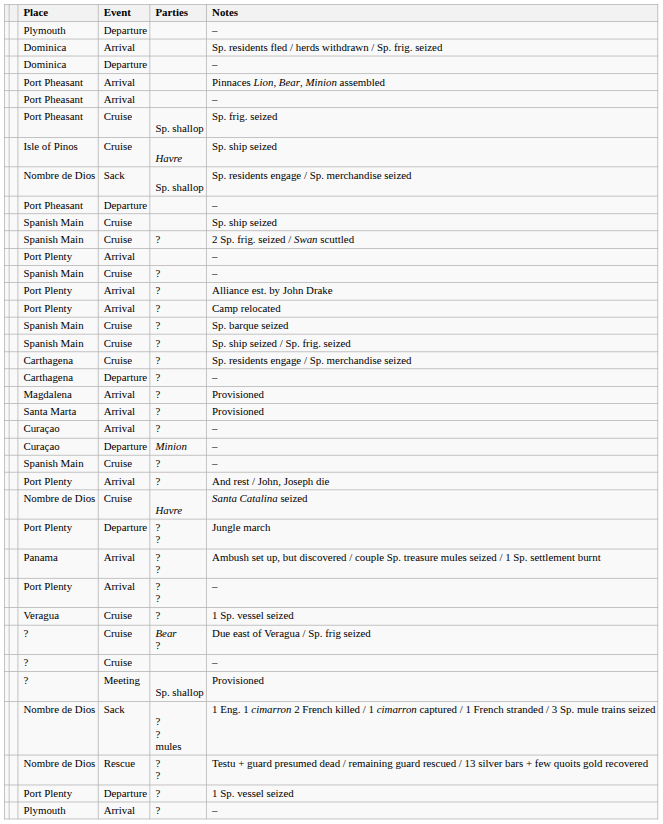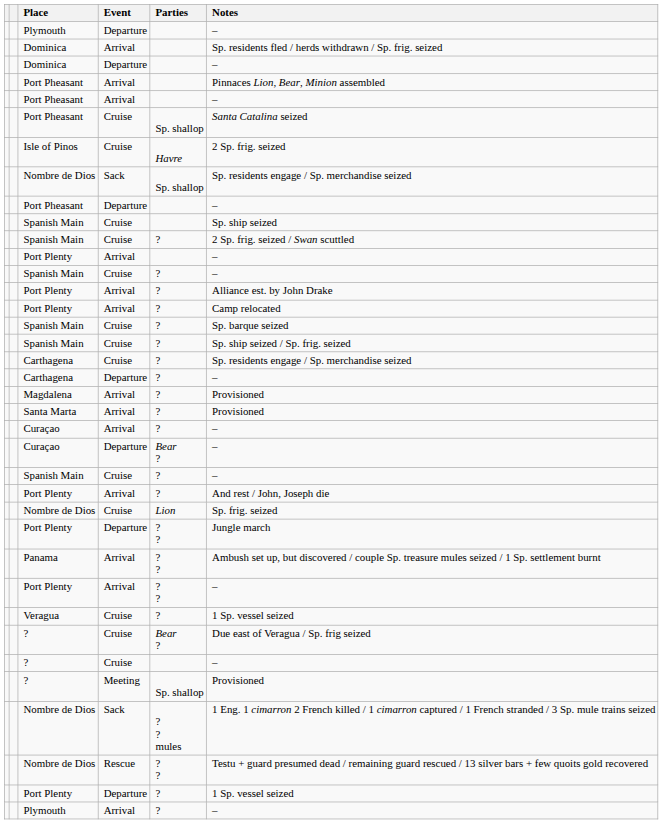 <table class="wikitable sortable static-row-numbers">
 <tr>
 <th style="text-align:right;"></th>
 <th style="text-align:right;padding-left:.5em;"></th>
 <th style="text-align:left;padding-left:.5em;"class=unsortable>Place</th>
 <th style="text-align:left;padding-left:.5em;"class=unsortable>Event</th>
 <th style="text-align:left;padding-left:.5em;"class=unsortable>Parties</th>
 <th style="text-align:left;padding-left:.5em;"class=unsortable>Notes</th>
 </tr>
 <tr>
 <td style="text-align:right;vertical-align:top;"></td>
 <td style="text-align:right;vertical-align:top;padding-left:.5em;"></td>
 <td style="vertical-align:top;padding-left:.5em;">Plymouth</td>
 <td style="padding-left:.5em;vertical-align:top;">Departure</td>
 <td style="padding-left:.5em;vertical-align:top;"> </td>
 <td style="padding-left:.5em;vertical-align:top;">–</td>
 </tr>
 <tr>
 <td style="text-align:right;vertical-align:top;"></td>
 <td style="text-align:right;vertical-align:top;padding-left:.5em;"></td>
 <td style="vertical-align:top;padding-left:.5em;">Dominica</td>
 <td style="padding-left:.5em;vertical-align:top;">Arrival</td>
 <td style="padding-left:.5em;vertical-align:top;"> </td>
 <td style="padding-left:.5em;vertical-align:top;">Sp. residents fled / herds withdrawn / Sp. frig. seized </td>
 </tr>
 <tr>
 <td style="text-align:right;vertical-align:top;"></td>
 <td style="text-align:right;vertical-align:top;padding-left:.5em;"></td>
 <td style="vertical-align:top;padding-left:.5em;">Dominica</td>
 <td style="padding-left:.5em;vertical-align:top;">Departure</td>
 <td style="padding-left:.5em;vertical-align:top;"> </td>
 <td style="padding-left:.5em;vertical-align:top;">–</td>
 </tr>
 <tr>
 <td style="text-align:right;vertical-align:top;"></td>
 <td style="text-align:right;vertical-align:top;padding-left:.5em;"></td>
 <td style="vertical-align:top;padding-left:.5em;">Port Pheasant</td>
 <td style="padding-left:.5em;vertical-align:top;">Arrival</td>
 <td style="padding-left:.5em;vertical-align:top;"> </td>
 <td style="padding-left:.5em;vertical-align:top;">Pinnaces <em>Lion</em>, <em>Bear</em>, <em>Minion</em> assembled</td>
 </tr>
 <tr>
 <td style="text-align:right;vertical-align:top;"></td>
 <td style="text-align:right;vertical-align:top;padding-left:.5em;"></td>
 <td style="vertical-align:top;padding-left:.5em;">Port Pheasant</td>
 <td style="padding-left:.5em;vertical-align:top;">Arrival</td>
 <td style="padding-left:.5em;vertical-align:top;"> </td>
 <td style="padding-left:.5em;vertical-align:top;">–</td>
 </tr>
 <tr>
 <td style="text-align:right;vertical-align:top;"></td>
 <td style="text-align:right;vertical-align:top;padding-left:.5em;"></td>
 <td style="vertical-align:top;padding-left:.5em;">Port Pheasant</td>
 <td style="padding-left:.5em;vertical-align:top;">Cruise</td>
 <td style="padding-left:.5em;vertical-align:top;"> <br>Sp. shallop </td>
-<td style="padding-left:.5em;vertical-align:top;">Sp. frig. seized </td>
+<td style="padding-left:.5em;vertical-align:top;"><em>Santa Catalina</em> seized </td>
 </tr>
 <tr>
 <td style="text-align:right;vertical-align:top;"></td>
 <td style="text-align:right;vertical-align:top;padding-left:.5em;"></td>
 <td style="vertical-align:top;padding-left:.5em;">Isle of Pinos</td>
 <td style="padding-left:.5em;vertical-align:top;">Cruise</td>
 <td style="padding-left:.5em;vertical-align:top;"> <br><em>Havre</em> </td>
-<td style="padding-left:.5em;vertical-align:top;">Sp. ship seized </td>
+<td style="padding-left:.5em;vertical-align:top;">2 Sp. frig. seized</td>
 </tr>
 <tr>
 <td style="text-align:right;vertical-align:top;"></td>
 <td style="text-align:right;vertical-align:top;padding-left:.5em;"></td>
 <td style="vertical-align:top;padding-left:.5em;">Nombre de Dios</td>
 <td style="padding-left:.5em;vertical-align:top;">Sack</td>
 <td style="padding-left:.5em;vertical-align:top;"> <br>Sp. shallop </td>
 <td style="padding-left:.5em;vertical-align:top;">Sp. residents engage  / Sp. merchandise seized</td>
 </tr>
 <tr>
 <td style="text-align:right;vertical-align:top;"></td>
 <td style="text-align:right;vertical-align:top;padding-left:.5em;"></td>
 <td style="vertical-align:top;padding-left:.5em;">Port Pheasant</td>
 <td style="padding-left:.5em;vertical-align:top;">Departure</td>
 <td style="padding-left:.5em;vertical-align:top;"> </td>
 <td style="padding-left:.5em;vertical-align:top;">–</td>
 </tr>
 <tr>
 <td style="text-align:right;vertical-align:top;"></td>
 <td style="text-align:right;vertical-align:top;padding-left:.5em;"></td>
 <td style="vertical-align:top;padding-left:.5em;">Spanish Main</td>
 <td style="padding-left:.5em;vertical-align:top;">Cruise</td>
 <td style="padding-left:.5em;vertical-align:top;"> </td>
 <td style="padding-left:.5em;vertical-align:top;">Sp. ship seized </td>
 </tr>
 <tr>
 <td style="text-align:right;vertical-align:top;"></td>
 <td style="text-align:right;vertical-align:top;padding-left:.5em;"></td>
 <td style="vertical-align:top;padding-left:.5em;">Spanish Main</td>
 <td style="padding-left:.5em;vertical-align:top;">Cruise</td>
 <td style="padding-left:.5em;vertical-align:top;">? </td>
 <td style="padding-left:.5em;vertical-align:top;">2 Sp. frig. seized  / <em>Swan</em> scuttled</td>
 </tr>
 <tr>
 <td style="text-align:right;vertical-align:top;"></td>
 <td style="text-align:right;vertical-align:top;padding-left:.5em;"></td>
 <td style="vertical-align:top;padding-left:.5em;">Port Plenty</td>
 <td style="padding-left:.5em;vertical-align:top;">Arrival</td>
 <td style="padding-left:.5em;vertical-align:top;"> </td>
 <td style="padding-left:.5em;vertical-align:top;">–</td>
 </tr>
 <tr>
 <td style="text-align:right;vertical-align:top;"></td>
 <td style="text-align:right;vertical-align:top;padding-left:.5em;"></td>
 <td style="vertical-align:top;padding-left:.5em;">Spanish Main</td>
 <td style="padding-left:.5em;vertical-align:top;">Cruise</td>
 <td style="padding-left:.5em;vertical-align:top;">? </td>
 <td style="padding-left:.5em;vertical-align:top;">–</td>
 </tr>
 <tr>
 <td style="text-align:right;vertical-align:top;"></td>
 <td style="text-align:right;vertical-align:top;padding-left:.5em;"></td>
 <td style="vertical-align:top;padding-left:.5em;">Port Plenty</td>
 <td style="padding-left:.5em;vertical-align:top;">Arrival</td>
 <td style="padding-left:.5em;vertical-align:top;">? </td>
 <td style="padding-left:.5em;vertical-align:top;">Alliance est. by John Drake</td>
 </tr>
 <tr>
 <td style="text-align:right;vertical-align:top;"></td>
 <td style="text-align:right;vertical-align:top;padding-left:.5em;"></td>
 <td style="vertical-align:top;padding-left:.5em;">Port Plenty</td>
 <td style="padding-left:.5em;vertical-align:top;">Arrival</td>
 <td style="padding-left:.5em;vertical-align:top;">? </td>
 <td style="padding-left:.5em;vertical-align:top;">Camp relocated</td>
 </tr>
 <tr>
 <td style="text-align:right;vertical-align:top;"></td>
 <td style="text-align:right;vertical-align:top;padding-left:.5em;"></td>
 <td style="vertical-align:top;padding-left:.5em;">Spanish Main</td>
 <td style="padding-left:.5em;vertical-align:top;">Cruise</td>
 <td style="padding-left:.5em;vertical-align:top;">? </td>
 <td style="padding-left:.5em;vertical-align:top;">Sp. barque seized </td>
 </tr>
 <tr>
 <td style="text-align:right;vertical-align:top;"></td>
 <td style="text-align:right;vertical-align:top;padding-left:.5em;"></td>
 <td style="vertical-align:top;padding-left:.5em;">Spanish Main</td>
 <td style="padding-left:.5em;vertical-align:top;">Cruise</td>
 <td style="padding-left:.5em;vertical-align:top;">? </td>
 <td style="padding-left:.5em;vertical-align:top;">Sp. ship seized  / Sp. frig. seized </td>
 </tr>
 <tr>
 <td style="text-align:right;vertical-align:top;"></td>
 <td style="text-align:right;vertical-align:top;padding-left:.5em;"></td>
 <td style="vertical-align:top;padding-left:.5em;">Carthagena</td>
 <td style="padding-left:.5em;vertical-align:top;">Cruise</td>
 <td style="padding-left:.5em;vertical-align:top;">? <br> </td>
 <td style="padding-left:.5em;vertical-align:top;">Sp. residents engage  / Sp. merchandise seized</td>
 </tr>
 <tr>
 <td style="text-align:right;vertical-align:top;"></td>
 <td style="text-align:right;vertical-align:top;padding-left:.5em;"></td>
 <td style="vertical-align:top;padding-left:.5em;">Carthagena</td>
 <td style="padding-left:.5em;vertical-align:top;">Departure</td>
 <td style="padding-left:.5em;vertical-align:top;">? </td>
 <td style="padding-left:.5em;vertical-align:top;">–</td>
 </tr>
 <tr>
 <td style="text-align:right;vertical-align:top;"></td>
 <td style="text-align:right;vertical-align:top;padding-left:.5em;"></td>
 <td style="vertical-align:top;padding-left:.5em;">Magdalena</td>
 <td style="padding-left:.5em;vertical-align:top;">Arrival</td>
 <td style="padding-left:.5em;vertical-align:top;">? </td>
 <td style="padding-left:.5em;vertical-align:top;">Provisioned</td>
 </tr>
 <tr>
 <td style="text-align:right;vertical-align:top;"></td>
 <td style="text-align:right;vertical-align:top;padding-left:.5em;"></td>
 <td style="vertical-align:top;padding-left:.5em;">Santa Marta</td>
 <td style="padding-left:.5em;vertical-align:top;">Arrival</td>
 <td style="padding-left:.5em;vertical-align:top;">? </td>
 <td style="padding-left:.5em;vertical-align:top;">Provisioned</td>
 </tr>
 <tr>
 <td style="text-align:right;vertical-align:top;"></td>
 <td style="text-align:right;vertical-align:top;padding-left:.5em;"></td>
 <td style="vertical-align:top;padding-left:.5em;">Curaçao</td>
 <td style="padding-left:.5em;vertical-align:top;">Arrival</td>
 <td style="padding-left:.5em;vertical-align:top;">? </td>
 <td style="padding-left:.5em;vertical-align:top;">–</td>
 </tr>
 <tr>
 <td style="text-align:right;vertical-align:top;"></td>
 <td style="text-align:right;vertical-align:top;padding-left:.5em;"></td>
 <td style="vertical-align:top;padding-left:.5em;">Curaçao</td>
 <td style="padding-left:.5em;vertical-align:top;">Departure</td>
-<td style="padding-left:.5em;vertical-align:top;"><em>Minion</em> </td>
+<td style="padding-left:.5em;vertical-align:top;"><em>Bear</em> <br>? </td>
 <td style="padding-left:.5em;vertical-align:top;">–</td>
 </tr>
 <tr>
 <td style="text-align:right;vertical-align:top;"></td>
 <td style="text-align:right;vertical-align:top;padding-left:.5em;"></td>
 <td style="vertical-align:top;padding-left:.5em;">Spanish Main</td>
 <td style="padding-left:.5em;vertical-align:top;">Cruise</td>
 <td style="padding-left:.5em;vertical-align:top;">? </td>
 <td style="padding-left:.5em;vertical-align:top;">–</td>
 </tr>
 <tr>
 <td style="text-align:right;vertical-align:top;"></td>
 <td style="text-align:right;vertical-align:top;padding-left:.5em;"></td>
 <td style="vertical-align:top;padding-left:.5em;">Port Plenty</td>
 <td style="padding-left:.5em;vertical-align:top;">Arrival</td>
 <td style="padding-left:.5em;vertical-align:top;">? </td>
 <td style="padding-left:.5em;vertical-align:top;">And rest / John, Joseph die</td>
 </tr>
 <tr>
 <td style="text-align:right;vertical-align:top;"></td>
 <td style="text-align:right;vertical-align:top;padding-left:.5em;"></td>
 <td style="vertical-align:top;padding-left:.5em;">Nombre de Dios</td>
 <td style="padding-left:.5em;vertical-align:top;">Cruise</td>
-<td style="padding-left:.5em;vertical-align:top;"> <br><em>Havre</em> </td>
-<td style="padding-left:.5em;vertical-align:top;"><em>Santa Catalina</em> seized </td>
+<td style="padding-left:.5em;vertical-align:top;"><em>Lion</em> </td>
+<td style="padding-left:.5em;vertical-align:top;">Sp. frig. seized </td>
 </tr>
 <tr>
 <td style="text-align:right;vertical-align:top;"></td>
 <td style="text-align:right;vertical-align:top;padding-left:.5em;"></td>
 <td style="vertical-align:top;padding-left:.5em;">Port Plenty</td>
 <td style="padding-left:.5em;vertical-align:top;">Departure</td>
 <td style="padding-left:.5em;vertical-align:top;">? <br>? </td>
 <td style="padding-left:.5em;vertical-align:top;">Jungle march</td>
 </tr>
 <tr>
 <td style="text-align:right;vertical-align:top;"></td>
 <td style="text-align:right;vertical-align:top;padding-left:.5em;"></td>
 <td style="vertical-align:top;padding-left:.5em;">Panama</td>
 <td style="padding-left:.5em;vertical-align:top;">Arrival</td>
 <td style="padding-left:.5em;vertical-align:top;">? <br>? </td>
 <td style="padding-left:.5em;vertical-align:top;">Ambush set up, but discovered / couple Sp. treasure mules seized  / 1 Sp. settlement burnt</td>
 </tr>
 <tr>
 <td style="text-align:right;vertical-align:top;"></td>
 <td style="text-align:right;vertical-align:top;padding-left:.5em;"></td>
 <td style="vertical-align:top;padding-left:.5em;">Port Plenty</td>
 <td style="padding-left:.5em;vertical-align:top;">Arrival</td>
 <td style="padding-left:.5em;vertical-align:top;">? <br>? </td>
 <td style="padding-left:.5em;vertical-align:top;">–</td>
 </tr>
 <tr>
 <td style="text-align:right;vertical-align:top;"></td>
 <td style="text-align:right;vertical-align:top;padding-left:.5em;"></td>
 <td style="vertical-align:top;padding-left:.5em;">Veragua</td>
 <td style="padding-left:.5em;vertical-align:top;">Cruise</td>
 <td style="padding-left:.5em;vertical-align:top;">? </td>
 <td style="padding-left:.5em;vertical-align:top;">1 Sp. vessel seized</td>
 </tr>
 <tr>
 <td style="text-align:right;vertical-align:top;"></td>
 <td style="text-align:right;vertical-align:top;padding-left:.5em;"></td>
 <td style="vertical-align:top;padding-left:.5em;">?</td>
 <td style="padding-left:.5em;vertical-align:top;">Cruise</td>
 <td style="padding-left:.5em;vertical-align:top;"><em>Bear</em> <br>? </td>
 <td style="padding-left:.5em;vertical-align:top;">Due east of Veragua / Sp. frig seized </td>
 </tr>
 <tr>
 <td style="text-align:right;vertical-align:top;"></td>
 <td style="text-align:right;vertical-align:top;padding-left:.5em;"></td>
 <td style="vertical-align:top;padding-left:.5em;">?</td>
 <td style="padding-left:.5em;vertical-align:top;">Cruise</td>
 <td style="padding-left:.5em;vertical-align:top;"> </td>
 <td style="padding-left:.5em;vertical-align:top;">–</td>
 </tr>
 <tr>
 <td style="text-align:right;vertical-align:top;"></td>
 <td style="text-align:right;vertical-align:top;padding-left:.5em;"></td>
 <td style="vertical-align:top;padding-left:.5em;">?</td>
 <td style="padding-left:.5em;vertical-align:top;">Meeting</td>
 <td style="padding-left:.5em;vertical-align:top;"> <br>Sp. shallop </td>
 <td style="padding-left:.5em;vertical-align:top;">Provisioned</td>
 </tr>
 <tr>
 <td style="text-align:right;vertical-align:top;"></td>
 <td style="text-align:right;vertical-align:top;padding-left:.5em;"></td>
 <td style="vertical-align:top;padding-left:.5em;">Nombre de Dios</td>
 <td style="padding-left:.5em;vertical-align:top;">Sack</td>
 <td style="padding-left:.5em;vertical-align:top;"> <br>? <br>? <br>mules </td>
 <td style="padding-left:.5em;vertical-align:top;">1 Eng. 1 <em>cimarron</em> 2 French killed / 1 <em>cimarron</em> captured / 1 French stranded / 3 Sp. mule trains seized </td>
 </tr>
 <tr>
 <td style="text-align:right;vertical-align:top;"></td>
 <td style="text-align:right;vertical-align:top;padding-left:.5em;"></td>
 <td style="vertical-align:top;padding-left:.5em;">Nombre de Dios</td>
 <td style="padding-left:.5em;vertical-align:top;">Rescue</td>
 <td style="padding-left:.5em;vertical-align:top;">? <br>? </td>
 <td style="padding-left:.5em;vertical-align:top;">Testu + guard presumed dead / remaining guard rescued / 13 silver bars + few quoits gold recovered</td>
 </tr>
 <tr>
 <td style="text-align:right;vertical-align:top;"></td>
 <td style="text-align:right;vertical-align:top;padding-left:.5em;"></td>
 <td style="vertical-align:top;padding-left:.5em;">Port Plenty</td>
 <td style="padding-left:.5em;vertical-align:top;">Departure</td>
 <td style="padding-left:.5em;vertical-align:top;">? </td>
 <td style="padding-left:.5em;vertical-align:top;">1 Sp. vessel seized</td>
 </tr>
 <tr>
 <td style="text-align:right;vertical-align:top;"></td>
 <td style="text-align:right;vertical-align:top;padding-left:.5em;"></td>
 <td style="vertical-align:top;padding-left:.5em;">Plymouth</td>
 <td style="padding-left:.5em;vertical-align:top;">Arrival</td>
 <td style="padding-left:.5em;vertical-align:top;">? </td>
 <td style="padding-left:.5em;vertical-align:top;">–</td>
 </tr>
 </table>
